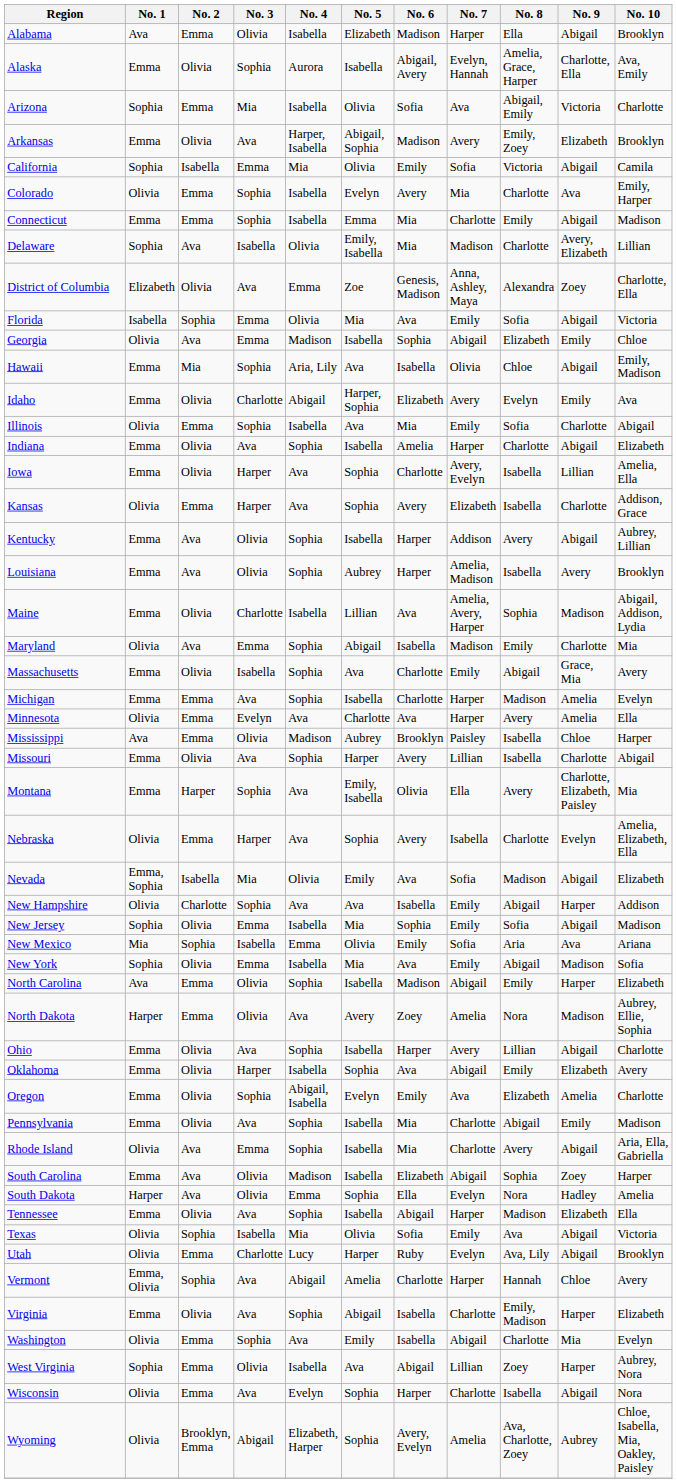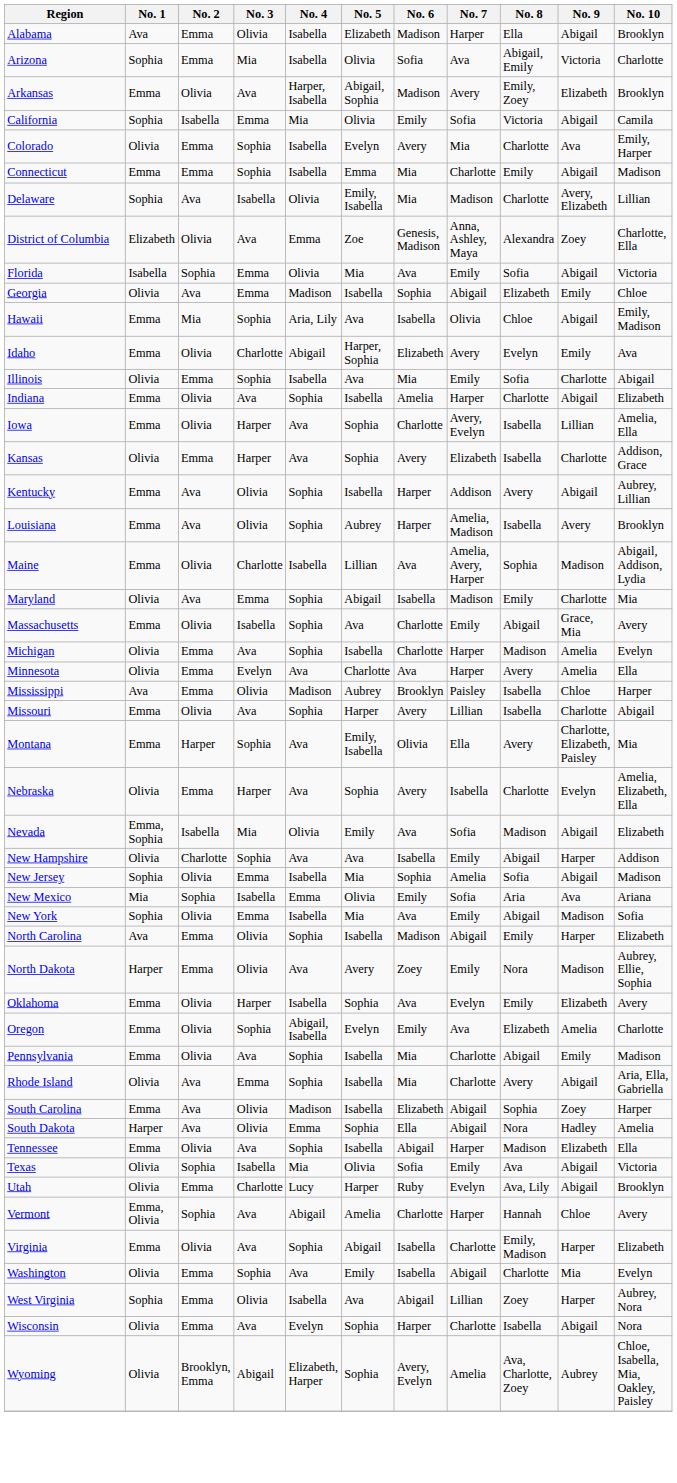 <table class="wikitable sortable mw-collapsible" style="min-width:22em">
 <tr>
 <th width=150>Region</th>
 <th>No. 1</th>
 <th>No. 2</th>
 <th>No. 3</th>
 <th>No. 4</th>
 <th>No. 5</th>
 <th>No. 6</th>
 <th>No. 7</th>
 <th>No. 8</th>
 <th>No. 9</th>
 <th>No. 10</th>
 </tr>
 <tr>
 <td><a href='#'>Alabama</a></td>
 <td>Ava</td>
 <td>Emma</td>
 <td>Olivia</td>
 <td>Isabella</td>
 <td>Elizabeth</td>
 <td>Madison</td>
 <td>Harper</td>
 <td>Ella</td>
 <td>Abigail</td>
 <td>Brooklyn</td>
-</tr>
-<tr>
-<td><a href='#'>Alaska</a></td>
-<td>Emma</td>
-<td>Olivia</td>
-<td>Sophia</td>
-<td>Aurora</td>
-<td>Isabella</td>
-<td>Abigail, Avery</td>
-<td>Evelyn, Hannah</td>
-<td>Amelia, Grace, Harper</td>
-<td>Charlotte, Ella</td>
-<td>Ava, Emily</td>
 </tr>
 <tr>
 <td><a href='#'>Arizona</a></td>
 <td>Sophia</td>
 <td>Emma</td>
 <td>Mia</td>
 <td>Isabella</td>
 <td>Olivia</td>
 <td>Sofia</td>
 <td>Ava</td>
 <td>Abigail, Emily</td>
 <td>Victoria</td>
 <td>Charlotte</td>
 </tr>
 <tr>
 <td><a href='#'>Arkansas</a></td>
 <td>Emma</td>
 <td>Olivia</td>
 <td>Ava</td>
 <td>Harper, Isabella</td>
 <td>Abigail, Sophia</td>
 <td>Madison</td>
 <td>Avery</td>
 <td>Emily, Zoey</td>
 <td>Elizabeth</td>
 <td>Brooklyn</td>
 </tr>
 <tr>
 <td><a href='#'>California</a></td>
 <td>Sophia</td>
 <td>Isabella</td>
 <td>Emma</td>
 <td>Mia</td>
 <td>Olivia</td>
 <td>Emily</td>
 <td>Sofia</td>
 <td>Victoria</td>
 <td>Abigail</td>
 <td>Camila</td>
 </tr>
 <tr>
 <td><a href='#'>Colorado</a></td>
 <td>Olivia</td>
 <td>Emma</td>
 <td>Sophia</td>
 <td>Isabella</td>
 <td>Evelyn</td>
 <td>Avery</td>
 <td>Mia</td>
 <td>Charlotte</td>
 <td>Ava</td>
 <td>Emily, Harper</td>
 </tr>
 <tr>
 <td><a href='#'>Connecticut</a></td>
 <td>Emma</td>
 <td>Emma</td>
 <td>Sophia</td>
 <td>Isabella</td>
 <td>Emma</td>
 <td>Mia</td>
 <td>Charlotte</td>
 <td>Emily</td>
 <td>Abigail</td>
 <td>Madison</td>
 </tr>
 <tr>
 <td><a href='#'>Delaware</a></td>
 <td>Sophia</td>
 <td>Ava</td>
 <td>Isabella</td>
 <td>Olivia</td>
 <td>Emily, Isabella</td>
 <td>Mia</td>
 <td>Madison</td>
 <td>Charlotte</td>
 <td>Avery, Elizabeth</td>
 <td>Lillian</td>
 </tr>
 <tr>
 <td><a href='#'>District of Columbia</a></td>
 <td>Elizabeth</td>
 <td>Olivia</td>
 <td>Ava</td>
 <td>Emma</td>
 <td>Zoe</td>
 <td>Genesis, Madison</td>
 <td>Anna, Ashley, Maya</td>
 <td>Alexandra</td>
 <td>Zoey</td>
 <td>Charlotte, Ella</td>
 </tr>
 <tr>
 <td><a href='#'>Florida</a></td>
 <td>Isabella</td>
 <td>Sophia</td>
 <td>Emma</td>
 <td>Olivia</td>
 <td>Mia</td>
 <td>Ava</td>
 <td>Emily</td>
 <td>Sofia</td>
 <td>Abigail</td>
 <td>Victoria</td>
 </tr>
 <tr>
 <td><a href='#'>Georgia</a></td>
 <td>Olivia</td>
 <td>Ava</td>
 <td>Emma</td>
 <td>Madison</td>
 <td>Isabella</td>
 <td>Sophia</td>
 <td>Abigail</td>
 <td>Elizabeth</td>
 <td>Emily</td>
 <td>Chloe</td>
 </tr>
 <tr>
 <td><a href='#'>Hawaii</a></td>
 <td>Emma</td>
 <td>Mia</td>
 <td>Sophia</td>
 <td>Aria, Lily</td>
 <td>Ava</td>
 <td>Isabella</td>
 <td>Olivia</td>
 <td>Chloe</td>
 <td>Abigail</td>
 <td>Emily, Madison</td>
 </tr>
 <tr>
 <td><a href='#'>Idaho</a></td>
 <td>Emma</td>
 <td>Olivia</td>
 <td>Charlotte</td>
 <td>Abigail</td>
 <td>Harper, Sophia</td>
 <td>Elizabeth</td>
 <td>Avery</td>
 <td>Evelyn</td>
 <td>Emily</td>
 <td>Ava</td>
 </tr>
 <tr>
 <td><a href='#'>Illinois</a></td>
 <td>Olivia</td>
 <td>Emma</td>
 <td>Sophia</td>
 <td>Isabella</td>
 <td>Ava</td>
 <td>Mia</td>
 <td>Emily</td>
 <td>Sofia</td>
 <td>Charlotte</td>
 <td>Abigail</td>
 </tr>
 <tr>
 <td><a href='#'>Indiana</a></td>
 <td>Emma</td>
 <td>Olivia</td>
 <td>Ava</td>
 <td>Sophia</td>
 <td>Isabella</td>
 <td>Amelia</td>
 <td>Harper</td>
 <td>Charlotte</td>
 <td>Abigail</td>
 <td>Elizabeth</td>
 </tr>
 <tr>
 <td><a href='#'>Iowa</a></td>
 <td>Emma</td>
 <td>Olivia</td>
 <td>Harper</td>
 <td>Ava</td>
 <td>Sophia</td>
 <td>Charlotte</td>
 <td>Avery, Evelyn</td>
 <td>Isabella</td>
 <td>Lillian</td>
 <td>Amelia, Ella</td>
 </tr>
 <tr>
 <td><a href='#'>Kansas</a></td>
 <td>Olivia</td>
 <td>Emma</td>
 <td>Harper</td>
 <td>Ava</td>
 <td>Sophia</td>
 <td>Avery</td>
 <td>Elizabeth</td>
 <td>Isabella</td>
 <td>Charlotte</td>
 <td>Addison, Grace</td>
 </tr>
 <tr>
 <td><a href='#'>Kentucky</a></td>
 <td>Emma</td>
 <td>Ava</td>
 <td>Olivia</td>
 <td>Sophia</td>
 <td>Isabella</td>
 <td>Harper</td>
 <td>Addison</td>
 <td>Avery</td>
 <td>Abigail</td>
 <td>Aubrey, Lillian</td>
 </tr>
 <tr>
 <td><a href='#'>Louisiana</a></td>
 <td>Emma</td>
 <td>Ava</td>
 <td>Olivia</td>
 <td>Sophia</td>
 <td>Aubrey</td>
 <td>Harper</td>
 <td>Amelia, Madison</td>
 <td>Isabella</td>
 <td>Avery</td>
 <td>Brooklyn</td>
 </tr>
 <tr>
 <td><a href='#'>Maine</a></td>
 <td>Emma</td>
 <td>Olivia</td>
 <td>Charlotte</td>
 <td>Isabella</td>
 <td>Lillian</td>
 <td>Ava</td>
 <td>Amelia, Avery, Harper</td>
 <td>Sophia</td>
 <td>Madison</td>
 <td>Abigail, Addison, Lydia</td>
 </tr>
 <tr>
 <td><a href='#'>Maryland</a></td>
 <td>Olivia</td>
 <td>Ava</td>
 <td>Emma</td>
 <td>Sophia</td>
 <td>Abigail</td>
 <td>Isabella</td>
 <td>Madison</td>
 <td>Emily</td>
 <td>Charlotte</td>
 <td>Mia</td>
 </tr>
 <tr>
 <td><a href='#'>Massachusetts</a></td>
 <td>Emma</td>
 <td>Olivia</td>
 <td>Isabella</td>
 <td>Sophia</td>
 <td>Ava</td>
 <td>Charlotte</td>
 <td>Emily</td>
 <td>Abigail</td>
 <td>Grace, Mia</td>
 <td>Avery</td>
 </tr>
 <tr>
 <td><a href='#'>Michigan</a></td>
-<td>Emma</td>
+<td>Olivia</td>
 <td>Emma</td>
 <td>Ava</td>
 <td>Sophia</td>
 <td>Isabella</td>
 <td>Charlotte</td>
 <td>Harper</td>
 <td>Madison</td>
 <td>Amelia</td>
 <td>Evelyn</td>
 </tr>
 <tr>
 <td><a href='#'>Minnesota</a></td>
 <td>Olivia</td>
 <td>Emma</td>
 <td>Evelyn</td>
 <td>Ava</td>
 <td>Charlotte</td>
 <td>Ava</td>
 <td>Harper</td>
 <td>Avery</td>
 <td>Amelia</td>
 <td>Ella</td>
 </tr>
 <tr>
 <td><a href='#'>Mississippi</a></td>
 <td>Ava</td>
 <td>Emma</td>
 <td>Olivia</td>
 <td>Madison</td>
 <td>Aubrey</td>
 <td>Brooklyn</td>
 <td>Paisley</td>
 <td>Isabella</td>
 <td>Chloe</td>
 <td>Harper</td>
 </tr>
 <tr>
 <td><a href='#'>Missouri</a></td>
 <td>Emma</td>
 <td>Olivia</td>
 <td>Ava</td>
 <td>Sophia</td>
 <td>Harper</td>
 <td>Avery</td>
 <td>Lillian</td>
 <td>Isabella</td>
 <td>Charlotte</td>
 <td>Abigail</td>
 </tr>
 <tr>
 <td><a href='#'>Montana</a></td>
 <td>Emma</td>
 <td>Harper</td>
 <td>Sophia</td>
 <td>Ava</td>
 <td>Emily, Isabella</td>
 <td>Olivia</td>
 <td>Ella</td>
 <td>Avery</td>
 <td>Charlotte, Elizabeth, Paisley</td>
 <td>Mia</td>
 </tr>
 <tr>
 <td><a href='#'>Nebraska</a></td>
 <td>Olivia</td>
 <td>Emma</td>
 <td>Harper</td>
 <td>Ava</td>
 <td>Sophia</td>
 <td>Avery</td>
 <td>Isabella</td>
 <td>Charlotte</td>
 <td>Evelyn</td>
 <td>Amelia, Elizabeth, Ella</td>
 </tr>
 <tr>
 <td><a href='#'>Nevada</a></td>
 <td>Emma, Sophia</td>
 <td>Isabella</td>
 <td>Mia</td>
 <td>Olivia</td>
 <td>Emily</td>
 <td>Ava</td>
 <td>Sofia</td>
 <td>Madison</td>
 <td>Abigail</td>
 <td>Elizabeth</td>
 </tr>
 <tr>
 <td><a href='#'>New Hampshire</a></td>
 <td>Olivia</td>
 <td>Charlotte</td>
 <td>Sophia</td>
 <td>Ava</td>
 <td>Ava</td>
 <td>Isabella</td>
 <td>Emily</td>
 <td>Abigail</td>
 <td>Harper</td>
 <td>Addison</td>
 </tr>
 <tr>
 <td><a href='#'>New Jersey</a></td>
 <td>Sophia</td>
 <td>Olivia</td>
 <td>Emma</td>
 <td>Isabella</td>
 <td>Mia</td>
 <td>Sophia</td>
-<td>Emily</td>
+<td>Amelia</td>
 <td>Sofia</td>
 <td>Abigail</td>
 <td>Madison</td>
 </tr>
 <tr>
 <td><a href='#'>New Mexico</a></td>
 <td>Mia</td>
 <td>Sophia</td>
 <td>Isabella</td>
 <td>Emma</td>
 <td>Olivia</td>
 <td>Emily</td>
 <td>Sofia</td>
 <td>Aria</td>
 <td>Ava</td>
 <td>Ariana</td>
 </tr>
 <tr>
 <td><a href='#'>New York</a></td>
 <td>Sophia</td>
 <td>Olivia</td>
 <td>Emma</td>
 <td>Isabella</td>
 <td>Mia</td>
 <td>Ava</td>
 <td>Emily</td>
 <td>Abigail</td>
 <td>Madison</td>
 <td>Sofia</td>
 </tr>
 <tr>
 <td><a href='#'>North Carolina</a></td>
 <td>Ava</td>
 <td>Emma</td>
 <td>Olivia</td>
 <td>Sophia</td>
 <td>Isabella</td>
 <td>Madison</td>
 <td>Abigail</td>
 <td>Emily</td>
 <td>Harper</td>
 <td>Elizabeth</td>
 </tr>
 <tr>
 <td><a href='#'>North Dakota</a></td>
 <td>Harper</td>
 <td>Emma</td>
 <td>Olivia</td>
 <td>Ava</td>
 <td>Avery</td>
 <td>Zoey</td>
-<td>Amelia</td>
+<td>Emily</td>
 <td>Nora</td>
 <td>Madison</td>
 <td>Aubrey, Ellie, Sophia</td>
-</tr>
-<tr>
-<td><a href='#'>Ohio</a></td>
-<td>Emma</td>
-<td>Olivia</td>
-<td>Ava</td>
-<td>Sophia</td>
-<td>Isabella</td>
-<td>Harper</td>
-<td>Avery</td>
-<td>Lillian</td>
-<td>Abigail</td>
-<td>Charlotte</td>
 </tr>
 <tr>
 <td><a href='#'>Oklahoma</a></td>
 <td>Emma</td>
 <td>Olivia</td>
 <td>Harper</td>
 <td>Isabella</td>
 <td>Sophia</td>
 <td>Ava</td>
-<td>Abigail</td>
+<td>Evelyn</td>
 <td>Emily</td>
 <td>Elizabeth</td>
 <td>Avery</td>
 </tr>
 <tr>
 <td><a href='#'>Oregon</a></td>
 <td>Emma</td>
 <td>Olivia</td>
 <td>Sophia</td>
 <td>Abigail, Isabella</td>
 <td>Evelyn</td>
 <td>Emily</td>
 <td>Ava</td>
 <td>Elizabeth</td>
 <td>Amelia</td>
 <td>Charlotte</td>
 </tr>
 <tr>
 <td><a href='#'>Pennsylvania</a></td>
 <td>Emma</td>
 <td>Olivia</td>
 <td>Ava</td>
 <td>Sophia</td>
 <td>Isabella</td>
 <td>Mia</td>
 <td>Charlotte</td>
 <td>Abigail</td>
 <td>Emily</td>
 <td>Madison</td>
 </tr>
 <tr>
 <td><a href='#'>Rhode Island</a></td>
 <td>Olivia</td>
 <td>Ava</td>
 <td>Emma</td>
 <td>Sophia</td>
 <td>Isabella</td>
 <td>Mia</td>
 <td>Charlotte</td>
 <td>Avery</td>
 <td>Abigail</td>
 <td>Aria, Ella, Gabriella</td>
 </tr>
 <tr>
 <td><a href='#'>South Carolina</a></td>
 <td>Emma</td>
 <td>Ava</td>
 <td>Olivia</td>
 <td>Madison</td>
 <td>Isabella</td>
 <td>Elizabeth</td>
 <td>Abigail</td>
 <td>Sophia</td>
 <td>Zoey</td>
 <td>Harper</td>
 </tr>
 <tr>
 <td><a href='#'>South Dakota</a></td>
 <td>Harper</td>
 <td>Ava</td>
 <td>Olivia</td>
 <td>Emma</td>
 <td>Sophia</td>
 <td>Ella</td>
-<td>Evelyn</td>
+<td>Abigail</td>
 <td>Nora</td>
 <td>Hadley</td>
 <td>Amelia</td>
 </tr>
 <tr>
 <td><a href='#'>Tennessee</a></td>
 <td>Emma</td>
 <td>Olivia</td>
 <td>Ava</td>
 <td>Sophia</td>
 <td>Isabella</td>
 <td>Abigail</td>
 <td>Harper</td>
 <td>Madison</td>
 <td>Elizabeth</td>
 <td>Ella</td>
 </tr>
 <tr>
 <td><a href='#'>Texas</a></td>
 <td>Olivia</td>
 <td>Sophia</td>
 <td>Isabella</td>
 <td>Mia</td>
 <td>Olivia</td>
 <td>Sofia</td>
 <td>Emily</td>
 <td>Ava</td>
 <td>Abigail</td>
 <td>Victoria</td>
 </tr>
 <tr>
 <td><a href='#'>Utah</a></td>
 <td>Olivia</td>
 <td>Emma</td>
 <td>Charlotte</td>
 <td>Lucy</td>
 <td>Harper</td>
 <td>Ruby</td>
 <td>Evelyn</td>
 <td>Ava, Lily</td>
 <td>Abigail</td>
 <td>Brooklyn</td>
 </tr>
 <tr>
 <td><a href='#'>Vermont</a></td>
 <td>Emma, Olivia</td>
 <td>Sophia</td>
 <td>Ava</td>
 <td>Abigail</td>
 <td>Amelia</td>
 <td>Charlotte</td>
 <td>Harper</td>
 <td>Hannah</td>
 <td>Chloe</td>
 <td>Avery</td>
 </tr>
 <tr>
 <td><a href='#'>Virginia</a></td>
 <td>Emma</td>
 <td>Olivia</td>
 <td>Ava</td>
 <td>Sophia</td>
 <td>Abigail</td>
 <td>Isabella</td>
 <td>Charlotte</td>
 <td>Emily, Madison</td>
 <td>Harper</td>
 <td>Elizabeth</td>
 </tr>
 <tr>
 <td><a href='#'>Washington</a></td>
 <td>Olivia</td>
 <td>Emma</td>
 <td>Sophia</td>
 <td>Ava</td>
 <td>Emily</td>
 <td>Isabella</td>
 <td>Abigail</td>
 <td>Charlotte</td>
 <td>Mia</td>
 <td>Evelyn</td>
 </tr>
 <tr>
 <td><a href='#'>West Virginia</a></td>
 <td>Sophia</td>
 <td>Emma</td>
 <td>Olivia</td>
 <td>Isabella</td>
 <td>Ava</td>
 <td>Abigail</td>
 <td>Lillian</td>
 <td>Zoey</td>
 <td>Harper</td>
 <td>Aubrey, Nora</td>
 </tr>
 <tr>
 <td><a href='#'>Wisconsin</a></td>
 <td>Olivia</td>
 <td>Emma</td>
 <td>Ava</td>
 <td>Evelyn</td>
 <td>Sophia</td>
 <td>Harper</td>
 <td>Charlotte</td>
 <td>Isabella</td>
 <td>Abigail</td>
 <td>Nora</td>
 </tr>
 <tr>
 <td><a href='#'>Wyoming</a></td>
 <td>Olivia</td>
 <td>Brooklyn, Emma</td>
 <td>Abigail</td>
 <td>Elizabeth, Harper</td>
 <td>Sophia</td>
 <td>Avery, Evelyn</td>
 <td>Amelia</td>
 <td>Ava, Charlotte, Zoey</td>
 <td>Aubrey</td>
 <td>Chloe, Isabella, Mia, Oakley, Paisley</td>
 </tr>
 <tr>
 </tr>
 </table>
